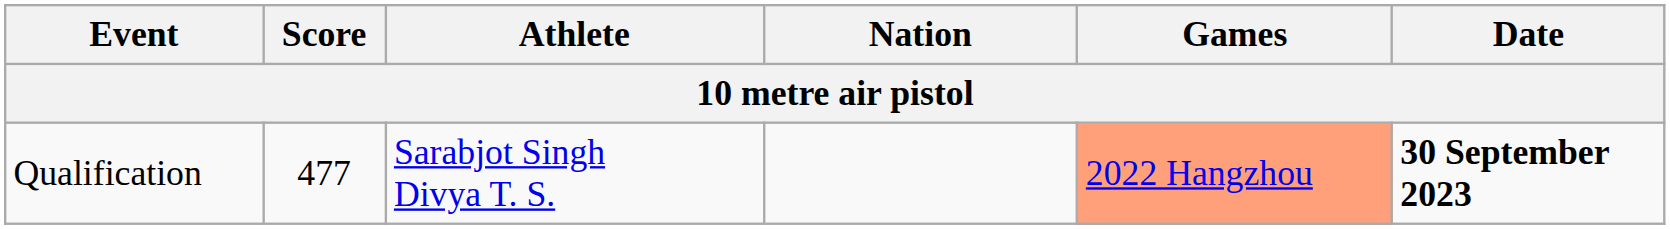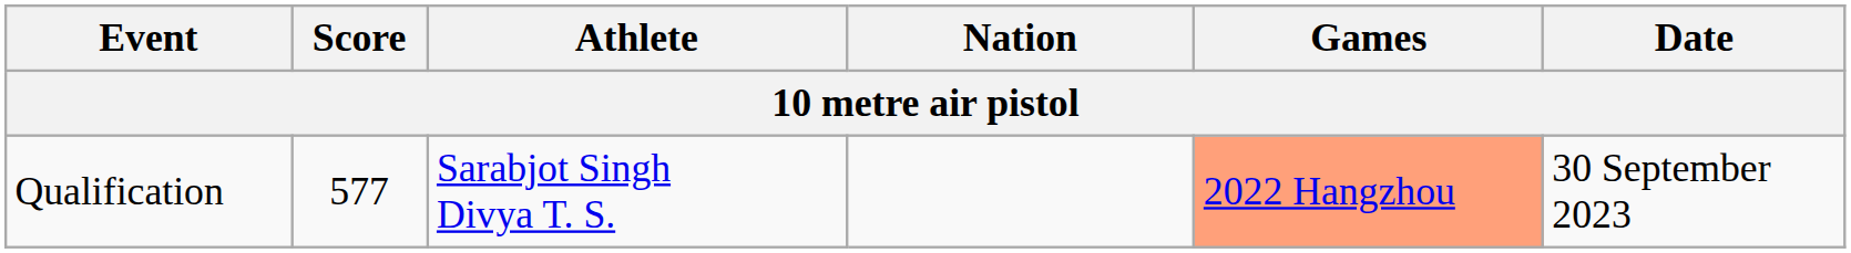 <table class="wikitable" style="font-size:95%; width: 80%;">
 <tr>
 <th width=12%>Event</th>
 <th width=5%>Score</th>
 <th width=18%>Athlete</th>
 <th width=15%>Nation</th>
 <th width=15%>Games</th>
 <th width=13%>Date</th>
 </tr>
 <tr>
 <th colspan="6">10 metre air pistol</th>
 </tr>
 <tr>
 <td>Qualification</td>
-<td align="center">477</td>
+<td align="center">577</td>
 <td><a href='#'>Sarabjot Singh</a><br><a href='#'>Divya T. S.</a></td>
 <td></td>
 <td style="background: lightsalmon;"><a href='#'>2022 Hangzhou</a></td>
-<td><strong>30 September 2023</strong></td>
+<td>30 September 2023</td>
 </tr>
 </table>
